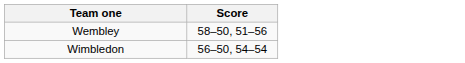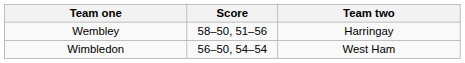 <table class="wikitable" style="text-align: center">
 <tr>
 <th width=250>Team one</th>
 <th width=120>Score</th>
+<th width=250>Team two</th>
 </tr>
 <tr>
 <td>Wembley</td>
 <td>58–50, 51–56</td>
+<td>Harringay</td>
 </tr>
 <tr>
 <td>Wimbledon</td>
 <td>56–50, 54–54</td>
+<td>West Ham</td>
 </tr>
 </table>
